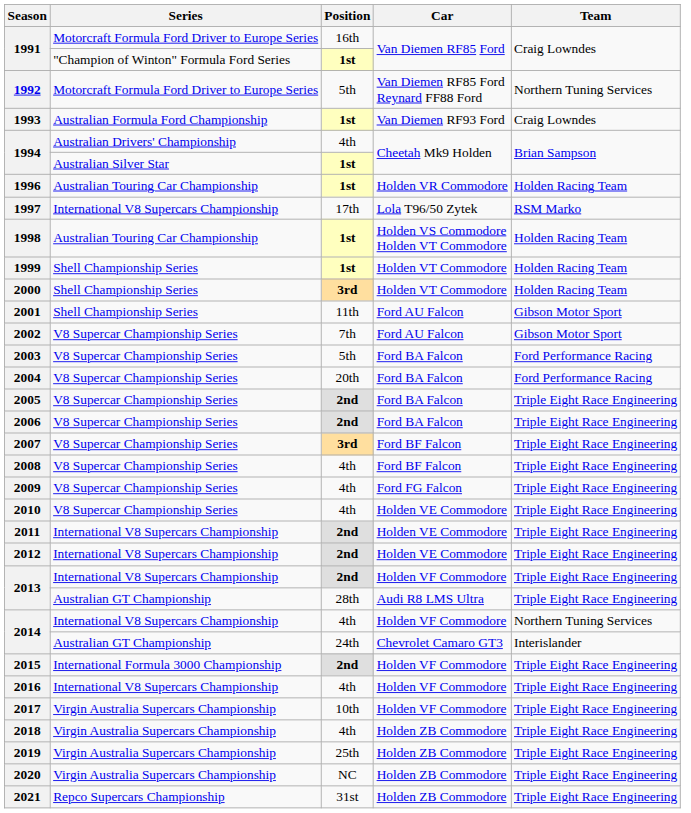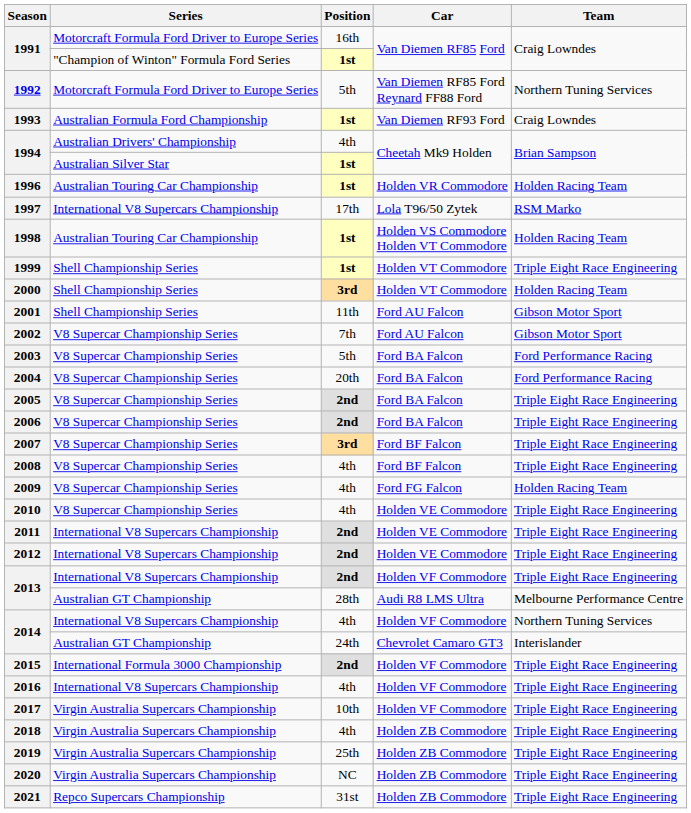 <table class="wikitable" style="font-size: 95%;">
 <tr>
 <th>Season</th>
 <th>Series</th>
 <th>Position</th>
 <th>Car</th>
 <th>Team</th>
 </tr>
 <tr>
 <th rowspan=2>1991</th>
 <td><a href='#'>Motorcraft Formula Ford Driver to Europe Series</a></td>
 <td align="center">16th</td>
 <td rowspan=2><a href='#'>Van Diemen RF85</a> <a href='#'>Ford</a></td>
 <td rowspan=2>Craig Lowndes</td>
 </tr>
 <tr>
 <td>"Champion of Winton" Formula Ford Series</td>
 <td align="center" style="background: #ffffbf"><strong>1st</strong></td>
 </tr>
 <tr>
 <th><a href='#'>1992</a></th>
 <td><a href='#'>Motorcraft Formula Ford Driver to Europe Series</a></td>
 <td align="center">5th</td>
 <td><a href='#'>Van Diemen</a> RF85 Ford<br><a href='#'>Reynard</a> FF88 Ford</td>
 <td>Northern Tuning Services</td>
 </tr>
 <tr>
 <th>1993</th>
 <td><a href='#'>Australian Formula Ford Championship</a></td>
 <td align="center" style="background: #ffffbf"><strong>1st</strong></td>
 <td><a href='#'>Van Diemen</a> RF93 Ford</td>
 <td>Craig Lowndes</td>
 </tr>
 <tr>
 <th rowspan=2>1994</th>
 <td><a href='#'>Australian Drivers' Championship</a></td>
 <td align="center">4th</td>
 <td rowspan=2><a href='#'>Cheetah</a> Mk9 Holden</td>
 <td rowspan=2><a href='#'>Brian Sampson</a></td>
 </tr>
 <tr>
 <td><a href='#'>Australian Silver Star</a></td>
 <td align="center" style="background: #ffffbf"><strong>1st</strong></td>
 </tr>
 <tr>
 <th>1996</th>
 <td><a href='#'>Australian Touring Car Championship</a></td>
 <td align="center" style="background: #ffffbf"><strong>1st</strong></td>
 <td><a href='#'>Holden VR Commodore</a></td>
 <td><a href='#'>Holden Racing Team</a></td>
 </tr>
 <tr>
 <th>1997</th>
 <td><a href='#'>International V8 Supercars Championship</a></td>
 <td align="center">17th</td>
 <td><a href='#'>Lola</a> T96/50 Zytek</td>
 <td><a href='#'>RSM Marko</a></td>
 </tr>
 <tr>
 <th>1998</th>
 <td><a href='#'>Australian Touring Car Championship</a></td>
 <td align="center" style="background: #ffffbf"><strong>1st</strong></td>
 <td><a href='#'>Holden VS Commodore</a><br><a href='#'>Holden VT Commodore</a></td>
 <td><a href='#'>Holden Racing Team</a></td>
 </tr>
 <tr>
 <th>1999</th>
 <td><a href='#'>Shell Championship Series</a></td>
 <td align="center" style="background: #ffffbf"><strong>1st</strong></td>
 <td><a href='#'>Holden VT Commodore</a></td>
-<td><a href='#'>Holden Racing Team</a></td>
+<td><a href='#'>Triple Eight Race Engineering</a></td>
 </tr>
 <tr>
 <th>2000</th>
 <td><a href='#'>Shell Championship Series</a></td>
 <td align="center" style="background: #ffdf9f"><strong>3rd</strong></td>
 <td><a href='#'>Holden VT Commodore</a></td>
 <td><a href='#'>Holden Racing Team</a></td>
 </tr>
 <tr>
 <th>2001</th>
 <td><a href='#'>Shell Championship Series</a></td>
 <td align="center">11th</td>
 <td><a href='#'>Ford AU Falcon</a></td>
 <td><a href='#'>Gibson Motor Sport</a></td>
 </tr>
 <tr>
 <th>2002</th>
 <td><a href='#'>V8 Supercar Championship Series</a></td>
 <td align="center">7th</td>
 <td><a href='#'>Ford AU Falcon</a></td>
 <td><a href='#'>Gibson Motor Sport</a></td>
 </tr>
 <tr>
 <th>2003</th>
 <td><a href='#'>V8 Supercar Championship Series</a></td>
 <td align="center">5th</td>
 <td><a href='#'>Ford BA Falcon</a></td>
 <td><a href='#'>Ford Performance Racing</a></td>
 </tr>
 <tr>
 <th>2004</th>
 <td><a href='#'>V8 Supercar Championship Series</a></td>
 <td align="center">20th</td>
 <td><a href='#'>Ford BA Falcon</a></td>
 <td><a href='#'>Ford Performance Racing</a></td>
 </tr>
 <tr>
 <th>2005</th>
 <td><a href='#'>V8 Supercar Championship Series</a></td>
 <td align="center" style="background: #dfdfdf"><strong>2nd</strong></td>
 <td><a href='#'>Ford BA Falcon</a></td>
 <td><a href='#'>Triple Eight Race Engineering</a></td>
 </tr>
 <tr>
 <th>2006</th>
 <td><a href='#'>V8 Supercar Championship Series</a></td>
 <td align="center" style="background: #dfdfdf"><strong>2nd</strong></td>
 <td><a href='#'>Ford BA Falcon</a></td>
 <td><a href='#'>Triple Eight Race Engineering</a></td>
 </tr>
 <tr>
 <th>2007</th>
 <td><a href='#'>V8 Supercar Championship Series</a></td>
 <td align="center" style="background: #ffdf9f"><strong>3rd</strong></td>
 <td><a href='#'>Ford BF Falcon</a></td>
 <td><a href='#'>Triple Eight Race Engineering</a></td>
 </tr>
 <tr>
 <th>2008</th>
 <td><a href='#'>V8 Supercar Championship Series</a></td>
 <td align="center">4th</td>
 <td><a href='#'>Ford BF Falcon</a></td>
 <td><a href='#'>Triple Eight Race Engineering</a></td>
 </tr>
 <tr>
 <th>2009</th>
 <td><a href='#'>V8 Supercar Championship Series</a></td>
 <td align="center">4th</td>
 <td><a href='#'>Ford FG Falcon</a></td>
-<td><a href='#'>Triple Eight Race Engineering</a></td>
+<td><a href='#'>Holden Racing Team</a></td>
 </tr>
 <tr>
 <th>2010</th>
 <td><a href='#'>V8 Supercar Championship Series</a></td>
 <td align="center">4th</td>
 <td><a href='#'>Holden VE Commodore</a></td>
 <td><a href='#'>Triple Eight Race Engineering</a></td>
 </tr>
 <tr>
 <th>2011</th>
 <td><a href='#'>International V8 Supercars Championship</a></td>
 <td align="center" style="background: #dfdfdf"><strong>2nd</strong></td>
 <td><a href='#'>Holden VE Commodore</a></td>
 <td><a href='#'>Triple Eight Race Engineering</a></td>
 </tr>
 <tr>
 <th>2012</th>
 <td><a href='#'>International V8 Supercars Championship</a></td>
 <td align="center" style="background: #dfdfdf"><strong>2nd</strong></td>
 <td><a href='#'>Holden VE Commodore</a></td>
 <td><a href='#'>Triple Eight Race Engineering</a></td>
 </tr>
 <tr>
 <th rowspan=2>2013</th>
 <td><a href='#'>International V8 Supercars Championship</a></td>
 <td align="center" style="background: #dfdfdf"><strong>2nd</strong></td>
 <td><a href='#'>Holden VF Commodore</a></td>
 <td><a href='#'>Triple Eight Race Engineering</a></td>
 </tr>
 <tr>
 <td><a href='#'>Australian GT Championship</a></td>
 <td align="center">28th</td>
 <td><a href='#'>Audi R8 LMS Ultra</a></td>
-<td><a href='#'>Triple Eight Race Engineering</a></td>
+<td>Melbourne Performance Centre</td>
 </tr>
 <tr>
 <th rowspan=2>2014</th>
 <td><a href='#'>International V8 Supercars Championship</a></td>
 <td align="center">4th</td>
 <td><a href='#'>Holden VF Commodore</a></td>
 <td>Northern Tuning Services</td>
 </tr>
 <tr>
 <td><a href='#'>Australian GT Championship</a></td>
 <td align="center">24th</td>
 <td><a href='#'>Chevrolet Camaro GT3</a></td>
 <td>Interislander</td>
 </tr>
 <tr>
 <th>2015</th>
 <td><a href='#'>International Formula 3000 Championship</a></td>
 <td align="center" style="background: #dfdfdf"><strong>2nd</strong></td>
 <td><a href='#'>Holden VF Commodore</a></td>
 <td><a href='#'>Triple Eight Race Engineering</a></td>
 </tr>
 <tr>
 <th>2016</th>
 <td><a href='#'>International V8 Supercars Championship</a></td>
 <td align="center">4th</td>
 <td><a href='#'>Holden VF Commodore</a></td>
 <td><a href='#'>Triple Eight Race Engineering</a></td>
 </tr>
 <tr>
 <th>2017</th>
 <td><a href='#'>Virgin Australia Supercars Championship</a></td>
 <td align="center">10th</td>
 <td><a href='#'>Holden VF Commodore</a></td>
 <td><a href='#'>Triple Eight Race Engineering</a></td>
 </tr>
 <tr>
 <th>2018</th>
 <td><a href='#'>Virgin Australia Supercars Championship</a></td>
 <td align="center">4th</td>
 <td><a href='#'>Holden ZB Commodore</a></td>
 <td><a href='#'>Triple Eight Race Engineering</a></td>
 </tr>
 <tr>
 <th>2019</th>
 <td><a href='#'>Virgin Australia Supercars Championship</a></td>
 <td align="center">25th</td>
 <td><a href='#'>Holden ZB Commodore</a></td>
 <td><a href='#'>Triple Eight Race Engineering</a></td>
 </tr>
 <tr>
 <th>2020</th>
 <td><a href='#'>Virgin Australia Supercars Championship</a></td>
 <td align="center">NC</td>
 <td><a href='#'>Holden ZB Commodore</a></td>
 <td><a href='#'>Triple Eight Race Engineering</a></td>
 </tr>
 <tr>
 <th>2021</th>
 <td><a href='#'>Repco Supercars Championship</a></td>
 <td align="center">31st</td>
 <td><a href='#'>Holden ZB Commodore</a></td>
 <td><a href='#'>Triple Eight Race Engineering</a></td>
 </tr>
 </table>
